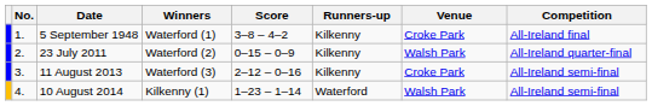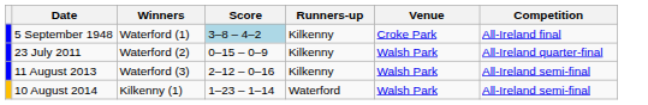 <table class="wikitable" style="font-size:90%">
 <tr>
 <th width=1></th>
-<th width=5>No.</th>
 <th width=120>Date</th>
 <th width=100>Winners</th>
 <th width=90>Score</th>
 <th width=100>Runners-up</th>
 <th width=120>Venue</th>
 <th width=160>Competition</th>
 </tr>
 <tr>
 <td style="background-color:#0000FF"></td>
-<td>1.</td>
 <td>5 September 1948</td>
 <td>Waterford (1)</td>
-<td>3–8 – 4–2</td>
+<td style="background: lightblue;">3–8 – 4–2</td>
 <td>Kilkenny</td>
 <td><a href='#'>Croke Park</a></td>
 <td><a href='#'>All-Ireland final</a></td>
 </tr>
 <tr>
 <td style="background-color:#0000FF"></td>
-<td>2.</td>
 <td>23 July 2011</td>
 <td>Waterford (2)</td>
 <td>0–15 – 0–9</td>
 <td>Kilkenny</td>
 <td><a href='#'>Walsh Park</a></td>
 <td><a href='#'>All-Ireland quarter-final</a></td>
 </tr>
 <tr>
 <td style="background-color:#0000FF"></td>
-<td>3.</td>
 <td>11 August 2013</td>
 <td>Waterford (3)</td>
 <td>2–12 – 0–16</td>
 <td>Kilkenny</td>
-<td><a href='#'>Croke Park</a></td>
+<td><a href='#'>Walsh Park</a></td>
 <td><a href='#'>All-Ireland semi-final</a></td>
 </tr>
 <tr>
 <td style="background-color:#FFC000"></td>
-<td>4.</td>
 <td>10 August 2014</td>
 <td>Kilkenny (1)</td>
 <td>1–23 – 1–14</td>
 <td>Waterford</td>
 <td><a href='#'>Walsh Park</a></td>
 <td><a href='#'>All-Ireland semi-final</a></td>
 </tr>
 </table>
